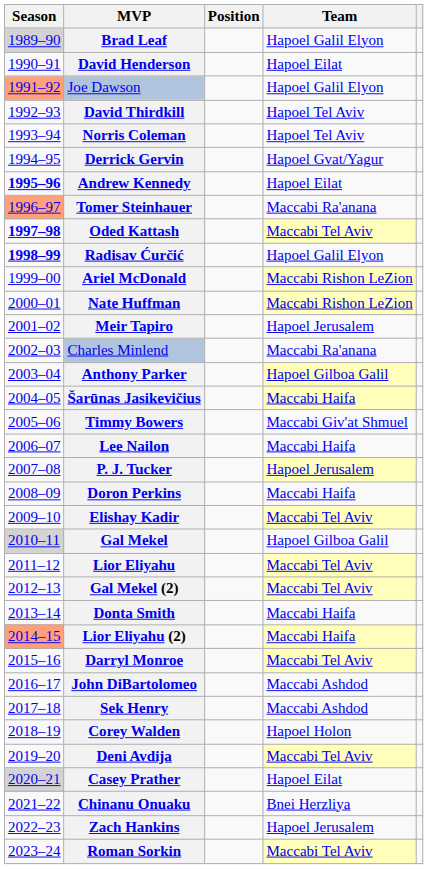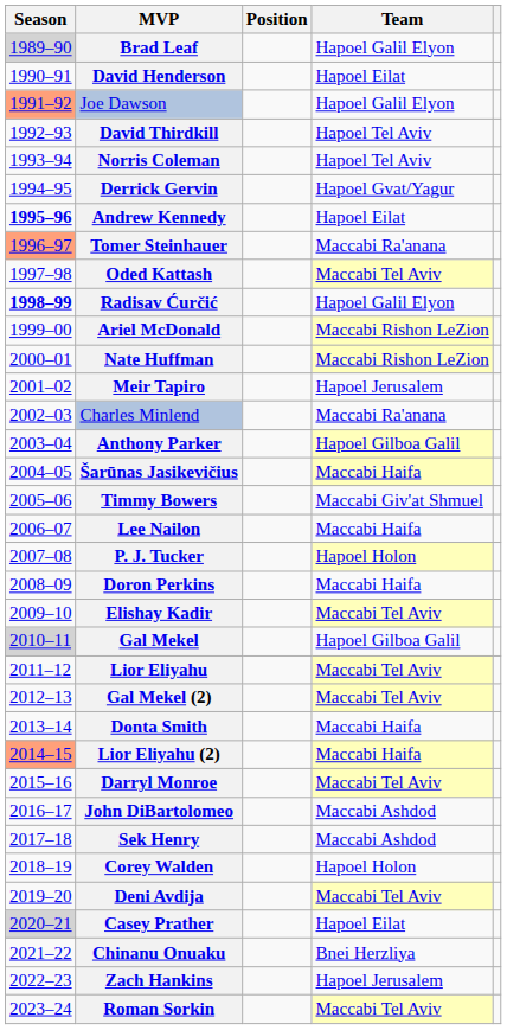 <table class="wikitable sortable plainrowheaders">
 <tr>
 <th scope="col">Season</th>
 <th scope="col">MVP</th>
 <th scope="col">Position</th>
 <th scope="col">Team</th>
 <th scope="col"></th>
 </tr>
 <tr>
 <td style="background: lightgrey;"><a href='#'>1989–90</a></td>
 <th scope="row"> <a href='#'>Brad Leaf</a></th>
 <td></td>
 <td><a href='#'>Hapoel Galil Elyon</a></td>
 <td></td>
 </tr>
 <tr>
 <td><a href='#'>1990–91</a></td>
 <th scope="row"> <a href='#'>David Henderson</a></th>
 <td></td>
 <td><a href='#'>Hapoel Eilat</a></td>
 <td></td>
 </tr>
 <tr>
 <td style="background: lightsalmon;"><a href='#'>1991–92</a></td>
 <td bgcolor=#B0C4DE> <a href='#'>Joe Dawson</a></td>
 <td></td>
 <td><a href='#'>Hapoel Galil Elyon</a></td>
 <td></td>
 </tr>
 <tr>
 <td><a href='#'>1992–93</a></td>
 <th scope="row"> <a href='#'>David Thirdkill</a></th>
 <td></td>
 <td><a href='#'>Hapoel Tel Aviv</a></td>
 <td></td>
 </tr>
 <tr>
 <td><a href='#'>1993–94</a></td>
 <th scope="row"> <a href='#'>Norris Coleman</a></th>
 <td></td>
 <td><a href='#'>Hapoel Tel Aviv</a></td>
 <td></td>
 </tr>
 <tr>
 <td><a href='#'>1994–95</a></td>
 <th scope="row"> <a href='#'>Derrick Gervin</a></th>
 <td></td>
 <td><a href='#'>Hapoel Gvat/Yagur</a></td>
 <td></td>
 </tr>
 <tr>
 <td><strong><a href='#'>1995–96</a></strong></td>
 <th scope="row"> <a href='#'>Andrew Kennedy</a></th>
 <td></td>
 <td><a href='#'>Hapoel Eilat</a></td>
 <td></td>
 </tr>
 <tr>
 <td style="background: lightsalmon;"><a href='#'>1996–97</a></td>
 <th scope="row"> <a href='#'>Tomer Steinhauer</a></th>
 <td></td>
 <td><a href='#'>Maccabi Ra'anana</a></td>
 <td></td>
 </tr>
 <tr>
-<td><strong><a href='#'>1997–98</a></strong></td>
+<td><a href='#'>1997–98</a></td>
 <th scope="row"> <a href='#'>Oded Kattash</a></th>
 <td></td>
 <td bgcolor=#ffb><a href='#'>Maccabi Tel Aviv</a></td>
 <td></td>
 </tr>
 <tr>
 <td><strong><a href='#'>1998–99</a></strong></td>
 <th scope="row"> <a href='#'>Radisav Ćurčić</a></th>
 <td></td>
 <td><a href='#'>Hapoel Galil Elyon</a></td>
 <td></td>
 </tr>
 <tr>
 <td><a href='#'>1999–00</a></td>
 <th scope="row"> <a href='#'>Ariel McDonald</a></th>
 <td></td>
 <td bgcolor=#ffb><a href='#'>Maccabi Rishon LeZion</a></td>
 <td></td>
 </tr>
 <tr>
 <td><a href='#'>2000–01</a></td>
 <th scope="row"> <a href='#'>Nate Huffman</a></th>
 <td></td>
 <td bgcolor=#ffb><a href='#'>Maccabi Rishon LeZion</a></td>
 <td></td>
 </tr>
 <tr>
 <td><a href='#'>2001–02</a></td>
 <th scope="row"> <a href='#'>Meir Tapiro</a></th>
 <td></td>
 <td><a href='#'>Hapoel Jerusalem</a></td>
 <td></td>
 </tr>
 <tr>
 <td><a href='#'>2002–03</a></td>
 <td bgcolor=#B0C4DE> <a href='#'>Charles Minlend</a></td>
 <td></td>
 <td><a href='#'>Maccabi Ra'anana</a></td>
 <td></td>
 </tr>
 <tr>
 <td><a href='#'>2003–04</a></td>
 <th scope="row"> <a href='#'>Anthony Parker</a></th>
 <td></td>
 <td bgcolor=#ffb><a href='#'>Hapoel Gilboa Galil</a></td>
 <td></td>
 </tr>
 <tr>
 <td><a href='#'>2004–05</a></td>
 <th scope="row"> <a href='#'>Šarūnas Jasikevičius</a></th>
 <td></td>
 <td bgcolor=#ffb><a href='#'>Maccabi Haifa</a></td>
 <td></td>
 </tr>
 <tr>
 <td><a href='#'>2005–06</a></td>
 <th scope="row"> <a href='#'>Timmy Bowers</a></th>
 <td></td>
 <td><a href='#'>Maccabi Giv'at Shmuel</a></td>
 <td></td>
 </tr>
 <tr>
 <td><a href='#'>2006–07</a></td>
 <th scope="row"> <a href='#'>Lee Nailon</a></th>
 <td></td>
 <td><a href='#'>Maccabi Haifa</a></td>
 <td></td>
 </tr>
 <tr>
 <td><a href='#'>2007–08</a></td>
 <th scope="row"> <a href='#'>P. J. Tucker</a></th>
 <td></td>
-<td bgcolor=#ffb><a href='#'>Hapoel Jerusalem</a></td>
+<td bgcolor=#ffb><a href='#'>Hapoel Holon</a></td>
 <td></td>
 </tr>
 <tr>
 <td><a href='#'>2008–09</a></td>
 <th scope="row"> <a href='#'>Doron Perkins</a></th>
 <td></td>
 <td><a href='#'>Maccabi Haifa</a></td>
 <td></td>
 </tr>
 <tr>
 <td><a href='#'>2009–10</a></td>
 <th scope="row"> <a href='#'>Elishay Kadir</a></th>
 <td></td>
 <td bgcolor=#ffb><a href='#'>Maccabi Tel Aviv</a></td>
 <td></td>
 </tr>
 <tr>
 <td style="background: lightgrey;"><a href='#'>2010–11</a></td>
 <th scope="row"> <a href='#'>Gal Mekel</a></th>
 <td></td>
 <td><a href='#'>Hapoel Gilboa Galil</a></td>
 <td></td>
 </tr>
 <tr>
 <td><a href='#'>2011–12</a></td>
 <th scope="row"> <a href='#'>Lior Eliyahu</a></th>
 <td></td>
 <td bgcolor=#ffb><a href='#'>Maccabi Tel Aviv</a></td>
 <td></td>
 </tr>
 <tr>
 <td><a href='#'>2012–13</a></td>
 <th scope="row"> <a href='#'>Gal Mekel</a> (2)</th>
 <td></td>
 <td bgcolor=#ffb><a href='#'>Maccabi Tel Aviv</a></td>
 <td></td>
 </tr>
 <tr>
 <td><a href='#'>2013–14</a></td>
 <th scope="row"> <a href='#'>Donta Smith</a></th>
 <td></td>
 <td><a href='#'>Maccabi Haifa</a></td>
 <td></td>
 </tr>
 <tr>
 <td style="background: lightsalmon;"><a href='#'>2014–15</a></td>
 <th scope="row"> <a href='#'>Lior Eliyahu</a> (2)</th>
 <td></td>
 <td bgcolor=#ffb><a href='#'>Maccabi Haifa</a></td>
 <td></td>
 </tr>
 <tr>
 <td><a href='#'>2015–16</a></td>
 <th scope="row"> <a href='#'>Darryl Monroe</a></th>
 <td></td>
 <td bgcolor=#ffb><a href='#'>Maccabi Tel Aviv</a></td>
 <td></td>
 </tr>
 <tr>
 <td><a href='#'>2016–17</a></td>
 <th scope="row"> <a href='#'>John DiBartolomeo</a></th>
 <td></td>
 <td><a href='#'>Maccabi Ashdod</a></td>
 <td></td>
 </tr>
 <tr>
 <td><a href='#'>2017–18</a></td>
 <th scope="row"> <a href='#'>Sek Henry</a></th>
 <td></td>
 <td><a href='#'>Maccabi Ashdod</a></td>
 <td></td>
 </tr>
 <tr>
 <td><a href='#'>2018–19</a></td>
 <th scope="row"> <a href='#'>Corey Walden</a></th>
 <td></td>
 <td><a href='#'>Hapoel Holon</a></td>
 <td></td>
 </tr>
 <tr>
 <td><a href='#'>2019–20</a></td>
 <th scope="row"> <a href='#'>Deni Avdija</a></th>
 <td></td>
 <td bgcolor=#ffb><a href='#'>Maccabi Tel Aviv</a></td>
 <td></td>
 </tr>
 <tr>
 <td style="background: lightgrey;"><a href='#'>2020–21</a></td>
 <th scope="row"> <a href='#'>Casey Prather</a></th>
 <td></td>
 <td><a href='#'>Hapoel Eilat</a></td>
 <td></td>
 </tr>
 <tr>
 <td><a href='#'>2021–22</a></td>
 <th scope="row"> <a href='#'>Chinanu Onuaku</a></th>
 <td></td>
 <td><a href='#'>Bnei Herzliya</a></td>
 <td></td>
 </tr>
 <tr>
 <td><a href='#'>2022–23</a></td>
 <th scope="row"> <a href='#'>Zach Hankins</a></th>
 <td></td>
 <td><a href='#'>Hapoel Jerusalem</a></td>
 <td></td>
 </tr>
 <tr>
 <td><a href='#'>2023–24</a></td>
 <th scope="row"> <a href='#'>Roman Sorkin</a></th>
 <td></td>
 <td bgcolor=#ffb><a href='#'>Maccabi Tel Aviv</a></td>
 <td></td>
 </tr>
 </table>
